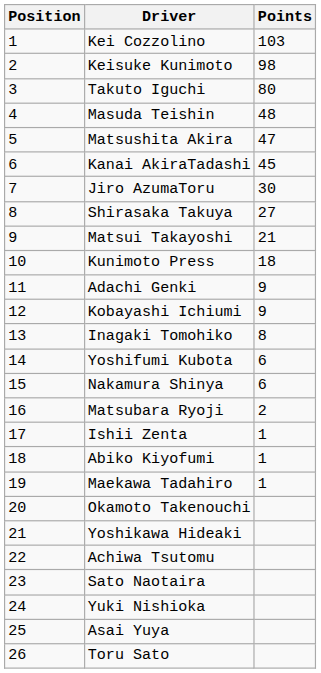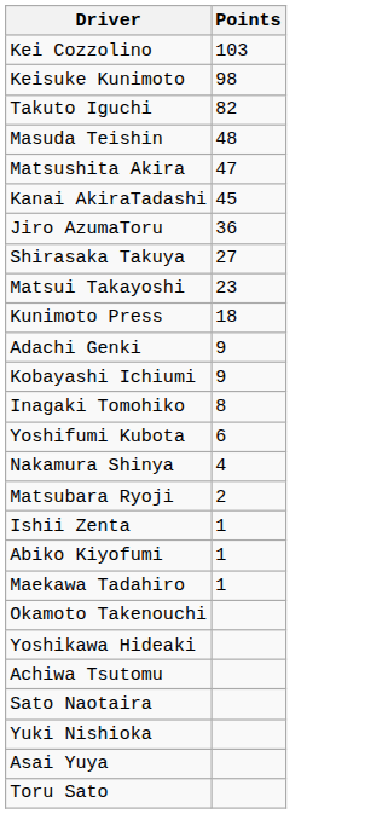 <table class="wikitable">
 <tr>
-<th>Position</th>
 <th>Driver</th>
 <th>Points</th>
 </tr>
 <tr>
-<td>1</td>
 <td> Kei Cozzolino</td>
 <td>103</td>
 </tr>
 <tr>
-<td>2</td>
 <td> Keisuke Kunimoto</td>
 <td>98</td>
 </tr>
 <tr>
-<td>3</td>
 <td> Takuto Iguchi</td>
-<td>80</td>
+<td>82</td>
 </tr>
 <tr>
-<td>4</td>
 <td> Masuda Teishin</td>
 <td>48</td>
 </tr>
 <tr>
-<td>5</td>
 <td> Matsushita Akira</td>
 <td>47</td>
 </tr>
 <tr>
-<td>6</td>
 <td> Kanai AkiraTadashi</td>
 <td>45</td>
 </tr>
 <tr>
-<td>7</td>
 <td> Jiro AzumaToru</td>
-<td>30</td>
+<td>36</td>
 </tr>
 <tr>
-<td>8</td>
 <td> Shirasaka Takuya</td>
 <td>27</td>
 </tr>
 <tr>
-<td>9</td>
 <td> Matsui Takayoshi</td>
-<td>21</td>
+<td>23</td>
 </tr>
 <tr>
-<td>10</td>
 <td> Kunimoto Press</td>
 <td>18</td>
 </tr>
 <tr>
-<td>11</td>
 <td> Adachi Genki</td>
 <td>9</td>
 </tr>
 <tr>
-<td>12</td>
 <td> Kobayashi Ichiumi</td>
 <td>9</td>
 </tr>
 <tr>
-<td>13</td>
 <td> Inagaki Tomohiko</td>
 <td>8</td>
 </tr>
 <tr>
-<td>14</td>
 <td> Yoshifumi Kubota</td>
 <td>6</td>
 </tr>
 <tr>
-<td>15</td>
 <td> Nakamura Shinya</td>
-<td>6</td>
+<td>4</td>
 </tr>
 <tr>
-<td>16</td>
 <td> Matsubara Ryoji</td>
 <td>2</td>
 </tr>
 <tr>
-<td>17</td>
 <td> Ishii Zenta</td>
 <td>1</td>
 </tr>
 <tr>
-<td>18</td>
 <td> Abiko Kiyofumi</td>
 <td>1</td>
 </tr>
 <tr>
-<td>19</td>
 <td> Maekawa Tadahiro</td>
 <td>1</td>
 </tr>
 <tr>
-<td>20</td>
 <td> Okamoto Takenouchi</td>
 <td></td>
 </tr>
 <tr>
-<td>21</td>
 <td> Yoshikawa Hideaki</td>
 <td></td>
 </tr>
 <tr>
-<td>22</td>
 <td> Achiwa Tsutomu</td>
 <td></td>
 </tr>
 <tr>
-<td>23</td>
 <td> Sato Naotaira</td>
 <td></td>
 </tr>
 <tr>
-<td>24</td>
 <td> Yuki Nishioka</td>
 <td></td>
 </tr>
 <tr>
-<td>25</td>
 <td> Asai Yuya</td>
 <td></td>
 </tr>
 <tr>
-<td>26</td>
 <td> Toru Sato</td>
 <td></td>
 </tr>
 </table>
